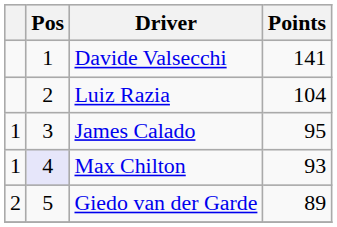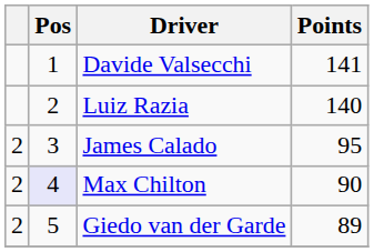 <table class="wikitable" style="font-size: 85%;">
 <tr>
 <th></th>
 <th>Pos</th>
 <th>Driver</th>
 <th>Points</th>
 </tr>
 <tr>
 <td align="left"></td>
 <td align="center">1</td>
 <td> <a href='#'>Davide Valsecchi</a></td>
 <td align="right">141</td>
 </tr>
 <tr>
 <td align="left"></td>
 <td align="center">2</td>
 <td> <a href='#'>Luiz Razia</a></td>
-<td align="right">104</td>
+<td align="right">140</td>
 </tr>
 <tr>
-<td align="left"> 1</td>
+<td align="left"> 2</td>
 <td align="center">3</td>
 <td> <a href='#'>James Calado</a></td>
 <td align="right">95</td>
 </tr>
 <tr>
-<td align="left"> 1</td>
+<td align="left"> 2</td>
 <td align="center" style="background: lavender;">4</td>
 <td> <a href='#'>Max Chilton</a></td>
-<td align="right">93</td>
+<td align="right">90</td>
 </tr>
 <tr>
 <td align="left"> 2</td>
 <td align="center">5</td>
 <td> <a href='#'>Giedo van der Garde</a></td>
 <td align="right">89</td>
 </tr>
 <tr>
 </tr>
 </table>
